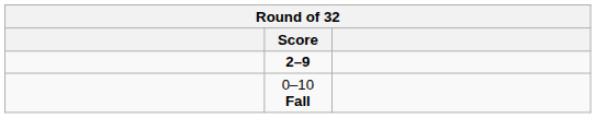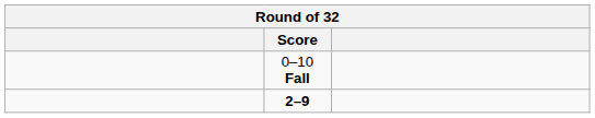 <table class="wikitable" style="text-align: center; font-size:90% ">
 <tr>
 <th colspan=3>Round of 32</th>
 </tr>
 <tr>
 <th align="right" width="250"></th>
 <th width="60">Score</th>
 <th align="left" width="250"></th>
 </tr>
 <tr>
 <td align=left></td>
-<td align=center><strong>2–9</strong></td>
+<td align=center>0–10 <strong>Fall</strong></td>
 <td align=left><strong></strong></td>
 </tr>
 <tr>
 <td align=left></td>
-<td align=center>0–10 <strong>Fall</strong></td>
+<td align=center><strong>2–9</strong></td>
 <td align=left><strong></strong></td>
 </tr>
 </table>
